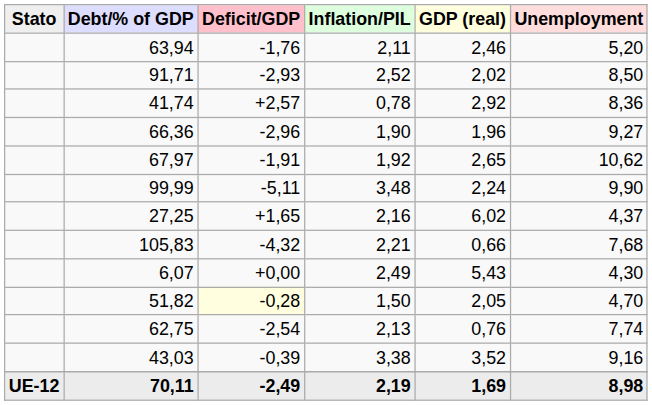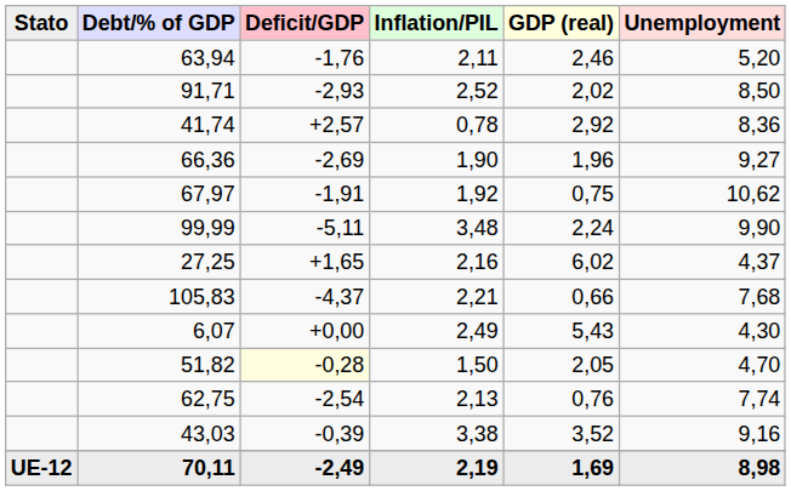 <table class="wikitable sortable" style="font-size:90%;">
 <tr>
 <th style="background:#efefef;">Stato</th>
 <th style="background:#ddddff;">Debt/% of GDP</th>
 <th style="background:#ffc0cb;">Deficit/GDP</th>
 <th style="background:#ddffdd;">Inflation/PIL</th>
 <th style="background:#ffffdd">GDP (real)</th>
 <th style="background:#ffdddd">Unemployment</th>
 </tr>
 <tr>
 <td></td>
 <td align=right>63,94</td>
 <td align=right>-1,76</td>
 <td align=right>2,11</td>
 <td align=right>2,46</td>
 <td align=right>5,20</td>
 </tr>
 <tr>
 <td></td>
 <td align=right>91,71</td>
 <td align=right>-2,93</td>
 <td align=right>2,52</td>
 <td align=right>2,02</td>
 <td align=right>8,50</td>
 </tr>
 <tr>
 <td></td>
 <td align=right>41,74</td>
 <td align=right>+2,57</td>
 <td align=right>0,78</td>
 <td align=right>2,92</td>
 <td align=right>8,36</td>
 </tr>
 <tr>
 <td></td>
 <td align=right>66,36</td>
-<td align=right>-2,96</td>
+<td align=right>-2,69</td>
 <td align=right>1,90</td>
 <td align=right>1,96</td>
 <td align=right>9,27</td>
 </tr>
 <tr>
 <td></td>
 <td align=right>67,97</td>
 <td align=right>-1,91</td>
 <td align=right>1,92</td>
-<td align=right>2,65</td>
+<td align=right>0,75</td>
 <td align=right>10,62</td>
 </tr>
 <tr>
 <td></td>
 <td align=right>99,99</td>
 <td align=right>-5,11</td>
 <td align=right>3,48</td>
 <td align=right>2,24</td>
 <td align=right>9,90</td>
 </tr>
 <tr>
 <td></td>
 <td align=right>27,25</td>
 <td align=right>+1,65</td>
 <td align=right>2,16</td>
 <td align=right>6,02</td>
 <td align=right>4,37</td>
 </tr>
 <tr>
 <td></td>
 <td align=right>105,83</td>
-<td align=right>-4,32</td>
+<td align=right>-4,37</td>
 <td align=right>2,21</td>
 <td align=right>0,66</td>
 <td align=right>7,68</td>
 </tr>
 <tr>
 <td></td>
 <td align=right>6,07</td>
 <td align=right>+0,00</td>
 <td align=right>2,49</td>
 <td align=right>5,43</td>
 <td align=right>4,30</td>
 </tr>
 <tr>
 <td></td>
 <td align=right>51,82</td>
 <td align=right style="background: lightyellow;">-0,28</td>
 <td align=right>1,50</td>
 <td align=right>2,05</td>
 <td align=right>4,70</td>
 </tr>
 <tr>
 <td></td>
 <td align=right>62,75</td>
 <td align=right>-2,54</td>
 <td align=right>2,13</td>
 <td align=right>0,76</td>
 <td align=right>7,74</td>
 </tr>
 <tr>
 <td></td>
 <td align=right>43,03</td>
 <td align=right>-0,39</td>
 <td align=right>3,38</td>
 <td align=right>3,52</td>
 <td align=right>9,16</td>
 </tr>
 <tr>
 </tr>
 <tr bgcolor="#ececec">
 <td><strong>UE-12</strong></td>
 <td align=right><strong>70,11</strong></td>
 <td align=right><strong>-2,49</strong></td>
 <td align=right><strong>2,19</strong></td>
 <td align=right><strong>1,69</strong></td>
 <td align=right><strong>8,98</strong></td>
 </tr>
 </table>
